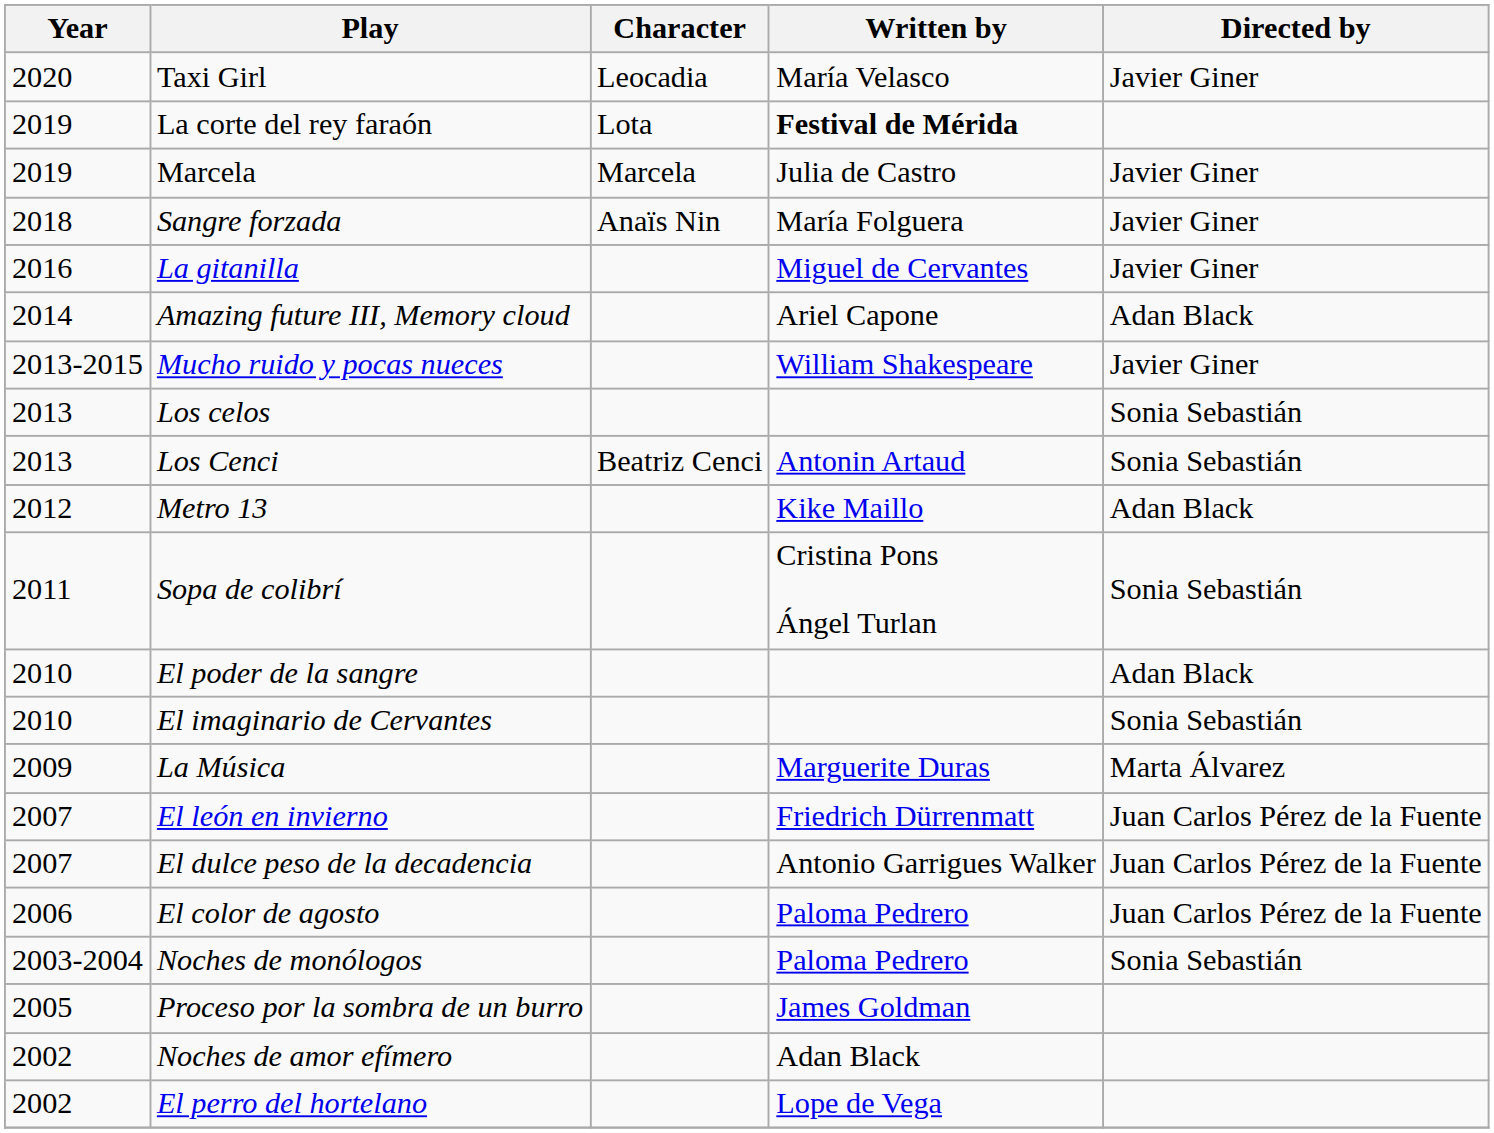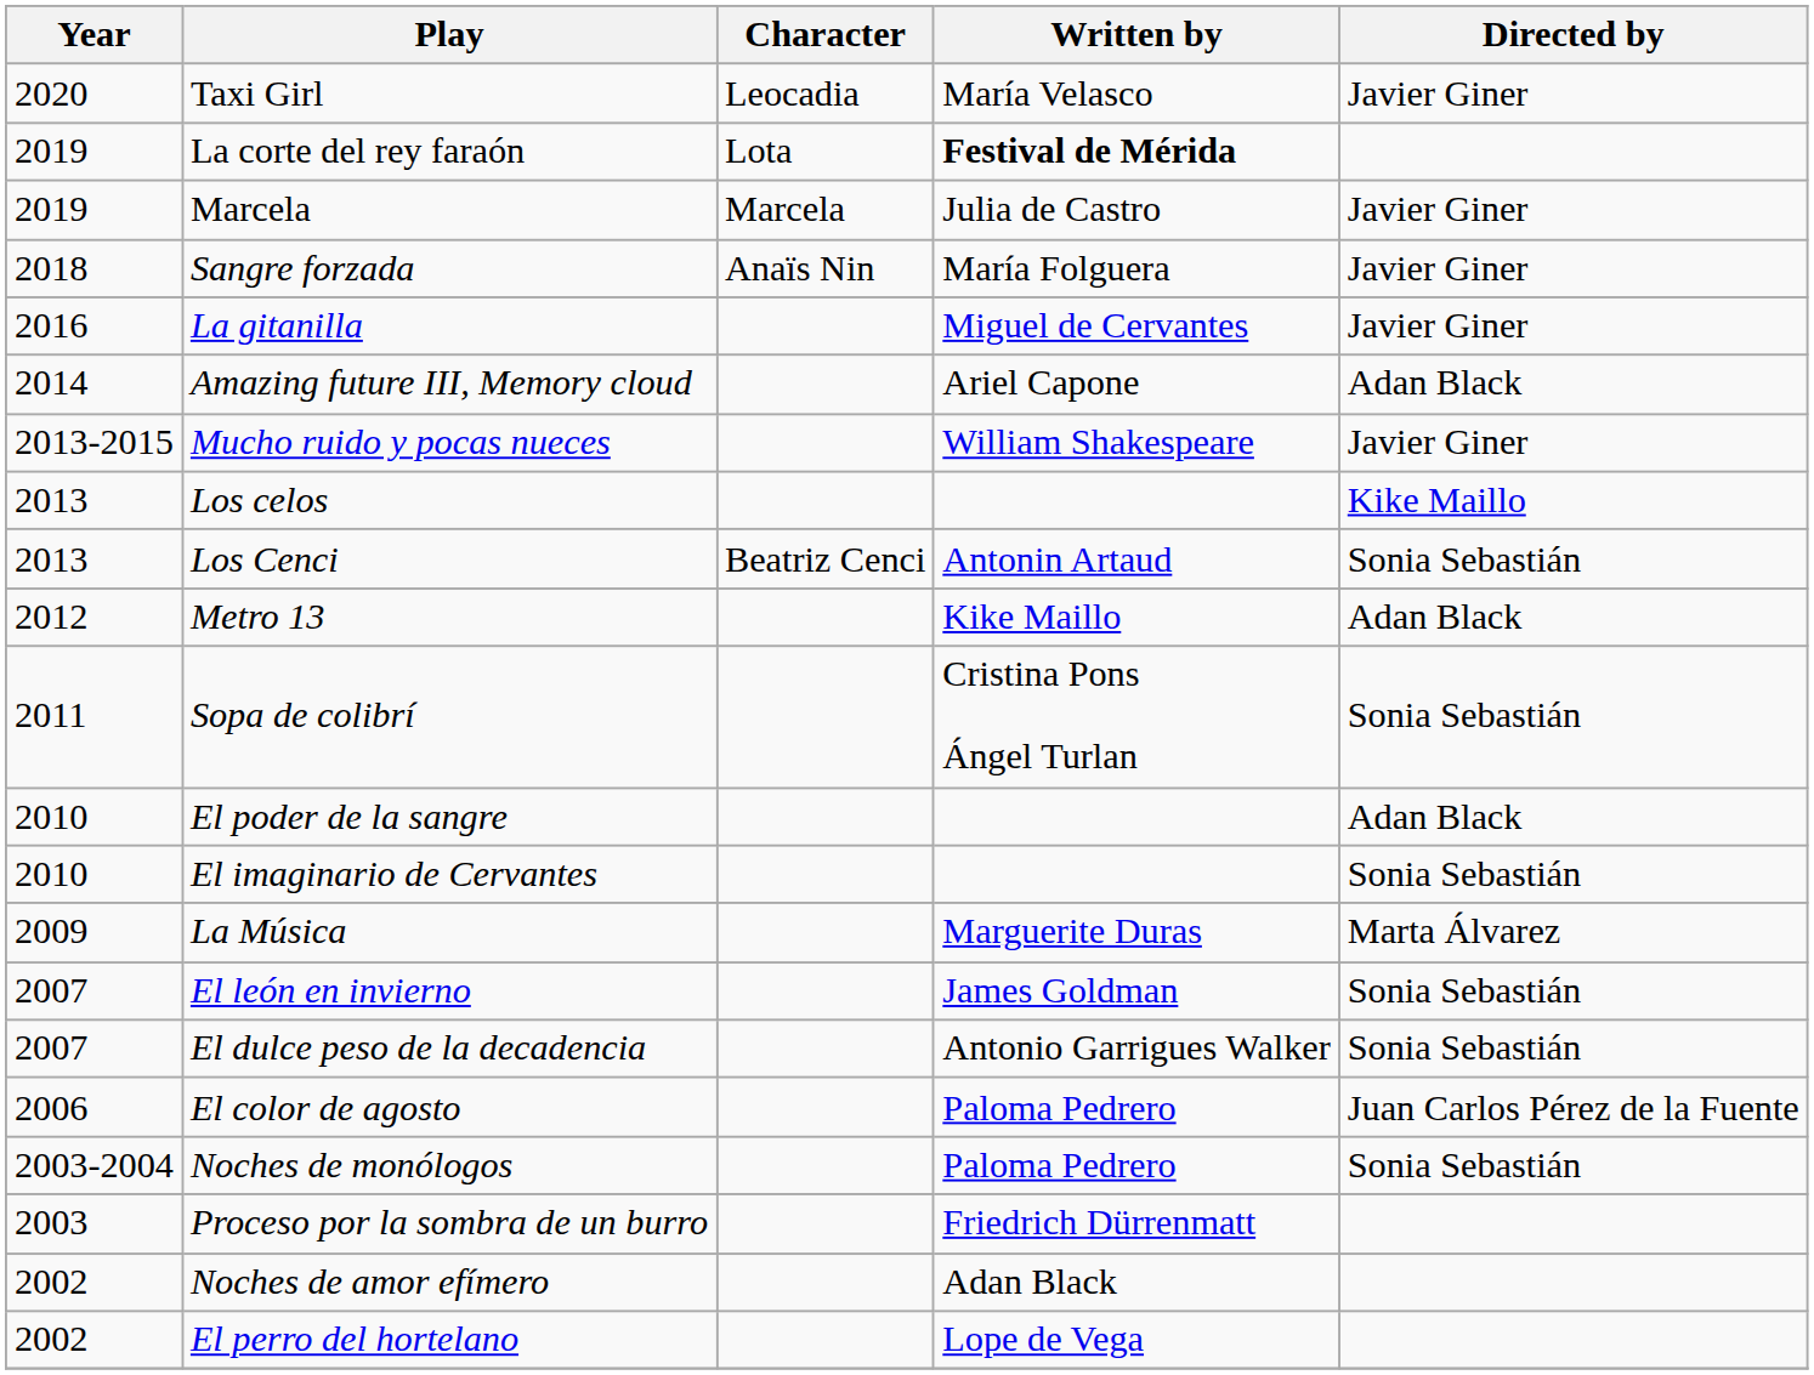 <table class="wikitable sortable">
 <tr>
 <th>Year</th>
 <th>Play</th>
 <th>Character</th>
 <th>Written by</th>
 <th>Directed by</th>
 </tr>
 <tr>
 <td>2020</td>
 <td>Taxi Girl</td>
 <td>Leocadia</td>
 <td>María Velasco</td>
 <td>Javier Giner</td>
 </tr>
 <tr>
 <td>2019</td>
 <td>La corte del rey faraón</td>
 <td>Lota</td>
 <td><strong>Festival de Mérida</strong></td>
 <td></td>
 </tr>
 <tr>
 <td>2019</td>
 <td>Marcela</td>
 <td>Marcela</td>
 <td>Julia de Castro</td>
 <td>Javier Giner</td>
 </tr>
 <tr>
 <td>2018</td>
 <td><em>Sangre forzada</em></td>
 <td>Anaïs Nin</td>
 <td>María Folguera</td>
 <td>Javier Giner</td>
 </tr>
 <tr>
 <td>2016</td>
 <td><em><a href='#'>La gitanilla</a></em></td>
 <td></td>
 <td><a href='#'>Miguel de Cervantes</a></td>
 <td>Javier Giner</td>
 </tr>
 <tr>
 <td>2014</td>
 <td><em>Amazing future III, Memory cloud</em></td>
 <td></td>
 <td>Ariel Capone</td>
 <td>Adan Black</td>
 </tr>
 <tr>
 <td>2013-2015</td>
 <td><em><a href='#'>Mucho ruido y pocas nueces</a></em></td>
 <td></td>
 <td><a href='#'>William Shakespeare</a></td>
 <td>Javier Giner</td>
 </tr>
 <tr>
 <td>2013</td>
 <td><em>Los celos</em></td>
 <td></td>
 <td></td>
-<td>Sonia Sebastián</td>
+<td><a href='#'>Kike Maillo</a></td>
 </tr>
 <tr>
 <td>2013</td>
 <td><em>Los Cenci</em></td>
 <td>Beatriz Cenci</td>
 <td><a href='#'>Antonin Artaud</a></td>
 <td>Sonia Sebastián</td>
 </tr>
 <tr>
 <td>2012</td>
 <td><em>Metro 13</em></td>
 <td></td>
 <td><a href='#'>Kike Maillo</a></td>
 <td>Adan Black</td>
 </tr>
 <tr>
 <td>2011</td>
 <td><em>Sopa de colibrí</em></td>
 <td></td>
 <td>Cristina Pons<br><br>Ángel Turlan</td>
 <td>Sonia Sebastián</td>
 </tr>
 <tr>
 <td>2010</td>
 <td><em>El poder de la sangre</em></td>
 <td></td>
 <td></td>
 <td>Adan Black</td>
 </tr>
 <tr>
 <td>2010</td>
 <td><em>El imaginario de Cervantes</em></td>
 <td></td>
 <td></td>
 <td>Sonia Sebastián</td>
 </tr>
 <tr>
 <td>2009</td>
 <td><em>La Música</em></td>
 <td></td>
 <td><a href='#'>Marguerite Duras</a></td>
 <td>Marta Álvarez</td>
 </tr>
 <tr>
 <td>2007</td>
 <td><em><a href='#'>El león en invierno</a></em></td>
 <td></td>
-<td><a href='#'>Friedrich Dürrenmatt</a></td>
-<td>Juan Carlos Pérez de la Fuente</td>
+<td><a href='#'>James Goldman</a></td>
+<td>Sonia Sebastián</td>
 </tr>
 <tr>
 <td>2007</td>
 <td><em>El dulce peso de la decadencia</em></td>
 <td></td>
 <td>Antonio Garrigues Walker</td>
-<td>Juan Carlos Pérez de la Fuente</td>
+<td>Sonia Sebastián</td>
 </tr>
 <tr>
 <td>2006</td>
 <td><em>El color de agosto</em></td>
 <td></td>
 <td><a href='#'>Paloma Pedrero</a></td>
 <td>Juan Carlos Pérez de la Fuente</td>
 </tr>
 <tr>
 <td>2003-2004</td>
 <td><em>Noches de monólogos</em></td>
 <td></td>
 <td><a href='#'>Paloma Pedrero</a></td>
 <td>Sonia Sebastián</td>
 </tr>
 <tr>
-<td>2005</td>
+<td>2003</td>
 <td><em>Proceso por la sombra de un burro</em></td>
 <td></td>
-<td><a href='#'>James Goldman</a></td>
+<td><a href='#'>Friedrich Dürrenmatt</a></td>
 <td></td>
 </tr>
 <tr>
 <td>2002</td>
 <td><em>Noches de amor efímero</em></td>
 <td></td>
 <td>Adan Black</td>
 <td></td>
 </tr>
 <tr>
 <td>2002</td>
 <td><em><a href='#'>El perro del hortelano</a></em></td>
 <td></td>
 <td><a href='#'>Lope de Vega</a></td>
 <td></td>
 </tr>
 <tr>
 </tr>
 </table>
